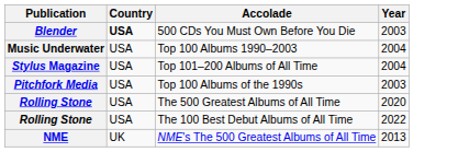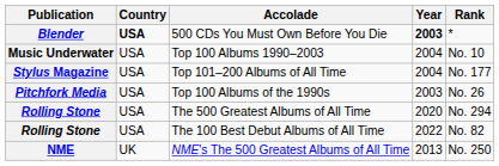 <table class="wikitable plainrowheaders">
 <tr>
 <th scope="col">Publication</th>
 <th scope="col">Country</th>
 <th scope="col">Accolade</th>
 <th scope="col">Year</th>
+<th scope="col">Rank</th>
 </tr>
 <tr>
 <th scope="row"><em><a href='#'>Blender</a></em></th>
 <td><strong>USA</strong></td>
 <td>500 CDs You Must Own Before You Die</td>
-<td>2003</td>
+<td><strong>2003</strong></td>
+<td>*</td>
 </tr>
 <tr>
 <th scope="row">Music Underwater</th>
 <td>USA</td>
 <td>Top 100 Albums 1990–2003</td>
 <td>2004</td>
+<td>No. 10</td>
 </tr>
 <tr>
 <th scope="row"><a href='#'><em>Stylus</em> Magazine</a></th>
 <td>USA</td>
 <td>Top 101–200 Albums of All Time</td>
 <td>2004</td>
+<td>No. 177</td>
 </tr>
 <tr>
 <th scope="row"><em><a href='#'>Pitchfork Media</a></em></th>
 <td>USA</td>
 <td>Top 100 Albums of the 1990s</td>
 <td>2003</td>
+<td>No. 26</td>
 </tr>
 <tr>
 <th scope="row"><em><a href='#'>Rolling Stone</a></em></th>
 <td>USA</td>
 <td>The 500 Greatest Albums of All Time</td>
 <td>2020</td>
+<td>No. 294</td>
 </tr>
 <tr>
 <th scope="row"><em>Rolling Stone</em></th>
 <td>USA</td>
 <td>The 100 Best Debut Albums of All Time</td>
 <td>2022</td>
+<td>No. 82</td>
 </tr>
 <tr>
 <th><a href='#'>NME</a></th>
 <td>UK</td>
 <td><a href='#'><em>NME</em>'s The 500 Greatest Albums of All Time</a></td>
 <td>2013</td>
+<td>No. 250</td>
 </tr>
 </table>
